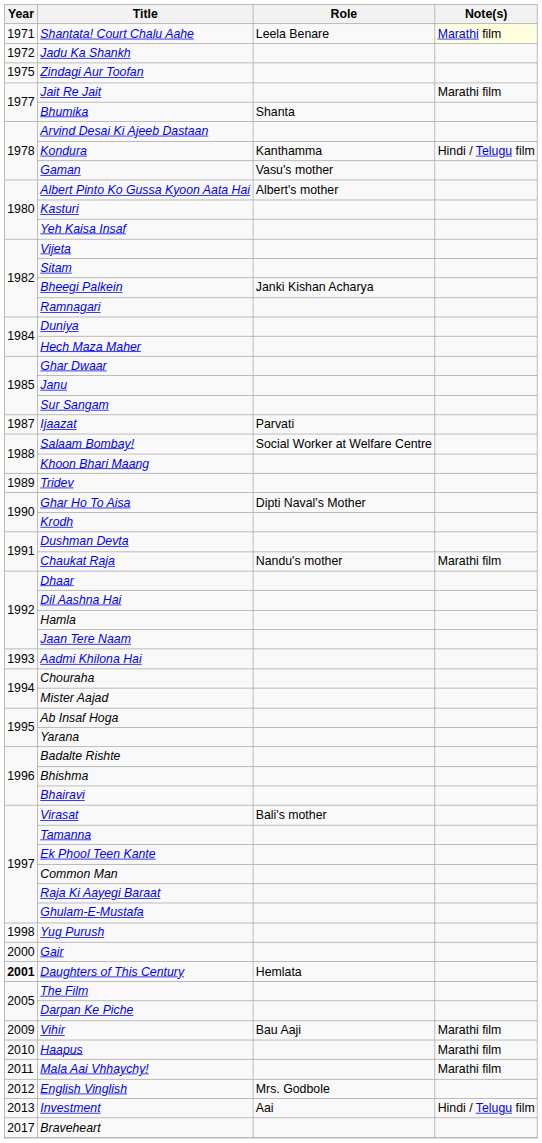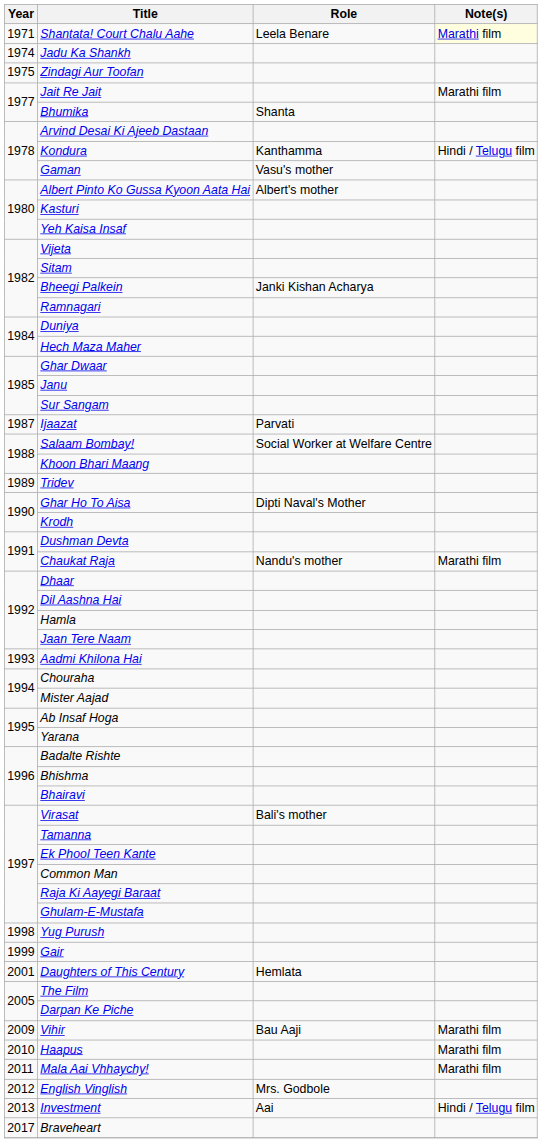 <table class="wikitable sortable">
 <tr>
 <th>Year</th>
 <th>Title</th>
 <th class="unsortable" >Role</th>
 <th class="unsortable" >Note(s)</th>
 </tr>
 <tr>
 <td>1971</td>
 <td><em><a href='#'>Shantata! Court Chalu Aahe</a></em></td>
 <td>Leela Benare</td>
 <td style="background: lightyellow;"><a href='#'>Marathi</a> film</td>
 </tr>
 <tr>
-<td>1972</td>
+<td>1974</td>
 <td><em><a href='#'>Jadu Ka Shankh</a></em></td>
 <td></td>
 <td></td>
 </tr>
 <tr>
 <td>1975</td>
 <td><em><a href='#'>Zindagi Aur Toofan</a></em></td>
 <td></td>
 <td></td>
 </tr>
 <tr>
 <td rowspan="2">1977</td>
 <td><em><a href='#'>Jait Re Jait</a></em></td>
 <td></td>
 <td>Marathi film</td>
 </tr>
 <tr>
 <td><em><a href='#'>Bhumika</a></em></td>
 <td>Shanta</td>
 <td></td>
 </tr>
 <tr>
 <td rowspan="3">1978</td>
 <td><em><a href='#'>Arvind Desai Ki Ajeeb Dastaan</a></em></td>
 <td></td>
 <td></td>
 </tr>
 <tr>
 <td><em><a href='#'>Kondura</a></em></td>
 <td>Kanthamma</td>
 <td>Hindi / <a href='#'>Telugu</a> film</td>
 </tr>
 <tr>
 <td><em><a href='#'>Gaman</a></em></td>
 <td>Vasu's mother</td>
 <td></td>
 </tr>
 <tr>
 <td rowspan="3">1980</td>
 <td><em><a href='#'>Albert Pinto Ko Gussa Kyoon Aata Hai</a></em></td>
 <td>Albert's mother</td>
 <td></td>
 </tr>
 <tr>
 <td><em><a href='#'>Kasturi</a></em></td>
 <td></td>
 <td></td>
 </tr>
 <tr>
 <td><em><a href='#'>Yeh Kaisa Insaf</a></em></td>
 <td></td>
 <td></td>
 </tr>
 <tr>
 <td rowspan="4">1982</td>
 <td><em><a href='#'>Vijeta</a></em></td>
 <td></td>
 <td></td>
 </tr>
 <tr>
 <td><em><a href='#'>Sitam</a></em></td>
 <td></td>
 <td></td>
 </tr>
 <tr>
 <td><em><a href='#'>Bheegi Palkein</a></em></td>
 <td>Janki Kishan Acharya</td>
 <td></td>
 </tr>
 <tr>
 <td><em><a href='#'>Ramnagari</a></em></td>
 <td></td>
 <td></td>
 </tr>
 <tr>
 <td rowspan="2">1984</td>
 <td><em><a href='#'>Duniya</a></em></td>
 <td></td>
 <td></td>
 </tr>
 <tr>
 <td><em><a href='#'>Hech Maza Maher</a></em></td>
 <td></td>
 <td></td>
 </tr>
 <tr>
 <td rowspan="3">1985</td>
 <td><em><a href='#'>Ghar Dwaar</a></em></td>
 <td></td>
 <td></td>
 </tr>
 <tr>
 <td><em><a href='#'>Janu</a></em></td>
 <td></td>
 <td></td>
 </tr>
 <tr>
 <td><em><a href='#'>Sur Sangam</a></em></td>
 <td></td>
 <td></td>
 </tr>
 <tr>
 <td>1987</td>
 <td><em><a href='#'>Ijaazat</a></em></td>
 <td>Parvati</td>
 <td></td>
 </tr>
 <tr>
 <td rowspan="2">1988</td>
 <td><em><a href='#'>Salaam Bombay!</a></em></td>
 <td>Social Worker at Welfare Centre</td>
 <td></td>
 </tr>
 <tr>
 <td><em><a href='#'>Khoon Bhari Maang</a></em></td>
 <td></td>
 <td></td>
 </tr>
 <tr>
 <td>1989</td>
 <td><em><a href='#'>Tridev</a></em></td>
 <td></td>
 <td></td>
 </tr>
 <tr>
 <td rowspan="2">1990</td>
 <td><em><a href='#'>Ghar Ho To Aisa</a></em></td>
 <td>Dipti Naval's Mother</td>
 <td></td>
 </tr>
 <tr>
 <td><em><a href='#'>Krodh</a></em></td>
 <td></td>
 <td></td>
 </tr>
 <tr>
 <td rowspan="2">1991</td>
 <td><em><a href='#'>Dushman Devta</a></em></td>
 <td></td>
 <td></td>
 </tr>
 <tr>
 <td><em><a href='#'>Chaukat Raja</a></em></td>
 <td>Nandu's mother</td>
 <td>Marathi film</td>
 </tr>
 <tr>
 <td rowspan="4">1992</td>
 <td><em><a href='#'>Dhaar</a></em></td>
 <td></td>
 <td></td>
 </tr>
 <tr>
 <td><em><a href='#'>Dil Aashna Hai</a></em></td>
 <td></td>
 <td></td>
 </tr>
 <tr>
 <td><em>Hamla</em></td>
 <td></td>
 <td></td>
 </tr>
 <tr>
 <td><em><a href='#'>Jaan Tere Naam</a></em></td>
 <td></td>
 <td></td>
 </tr>
 <tr>
 <td>1993</td>
 <td><em><a href='#'>Aadmi Khilona Hai</a></em></td>
 <td></td>
 <td></td>
 </tr>
 <tr>
 <td rowspan="2">1994</td>
 <td><em>Chouraha</em></td>
 <td></td>
 <td></td>
 </tr>
 <tr>
 <td><em>Mister Aajad</em></td>
 <td></td>
 <td></td>
 </tr>
 <tr>
 <td rowspan="2">1995</td>
 <td><em>Ab Insaf Hoga</em></td>
 <td></td>
 <td></td>
 </tr>
 <tr>
 <td><em>Yarana</em></td>
 <td></td>
 <td></td>
 </tr>
 <tr>
 <td rowspan="3">1996</td>
 <td><em>Badalte Rishte</em></td>
 <td></td>
 <td></td>
 </tr>
 <tr>
 <td><em>Bhishma</em></td>
 <td></td>
 <td></td>
 </tr>
 <tr>
 <td><em><a href='#'>Bhairavi</a></em></td>
 <td></td>
 <td></td>
 </tr>
 <tr>
 <td rowspan="6">1997</td>
 <td><em><a href='#'>Virasat</a></em></td>
 <td>Bali's mother</td>
 <td></td>
 </tr>
 <tr>
 <td><em><a href='#'>Tamanna</a></em></td>
 <td></td>
 <td></td>
 </tr>
 <tr>
 <td><em><a href='#'>Ek Phool Teen Kante</a></em></td>
 <td></td>
 <td></td>
 </tr>
 <tr>
 <td><em>Common Man</em></td>
 <td></td>
 <td></td>
 </tr>
 <tr>
 <td><em><a href='#'>Raja Ki Aayegi Baraat</a></em></td>
 <td></td>
 <td></td>
 </tr>
 <tr>
 <td><em><a href='#'>Ghulam-E-Mustafa</a></em></td>
 <td></td>
 <td></td>
 </tr>
 <tr>
 <td>1998</td>
 <td><em><a href='#'>Yug Purush</a></em></td>
 <td></td>
 <td></td>
 </tr>
 <tr>
-<td>2000</td>
+<td>1999</td>
 <td><em><a href='#'>Gair</a></em></td>
 <td></td>
 <td></td>
 </tr>
 <tr>
-<td><strong>2001</strong></td>
+<td>2001</td>
 <td><em><a href='#'>Daughters of This Century</a></em></td>
 <td>Hemlata</td>
 <td></td>
 </tr>
 <tr>
 <td rowspan="2">2005</td>
 <td><em><a href='#'>The Film</a></em></td>
 <td></td>
 <td></td>
 </tr>
 <tr>
 <td><em><a href='#'>Darpan Ke Piche</a></em></td>
 <td></td>
 <td></td>
 </tr>
 <tr>
 <td>2009</td>
 <td><em><a href='#'>Vihir</a></em></td>
 <td>Bau Aaji</td>
 <td>Marathi film</td>
 </tr>
 <tr>
 <td>2010</td>
 <td><em><a href='#'>Haapus</a></em></td>
 <td></td>
 <td>Marathi film</td>
 </tr>
 <tr>
 <td>2011</td>
 <td><em><a href='#'>Mala Aai Vhhaychy!</a></em></td>
 <td></td>
 <td>Marathi film</td>
 </tr>
 <tr>
 <td>2012</td>
 <td><em><a href='#'>English Vinglish</a></em></td>
 <td>Mrs. Godbole</td>
 <td></td>
 </tr>
 <tr>
 <td>2013</td>
 <td><em><a href='#'>Investment</a></em></td>
 <td>Aai</td>
 <td>Hindi / <a href='#'>Telugu</a> film</td>
 </tr>
 <tr>
 <td>2017</td>
 <td><em>Braveheart</em></td>
 <td></td>
 <td></td>
 </tr>
 <tr>
 </tr>
 </table>
